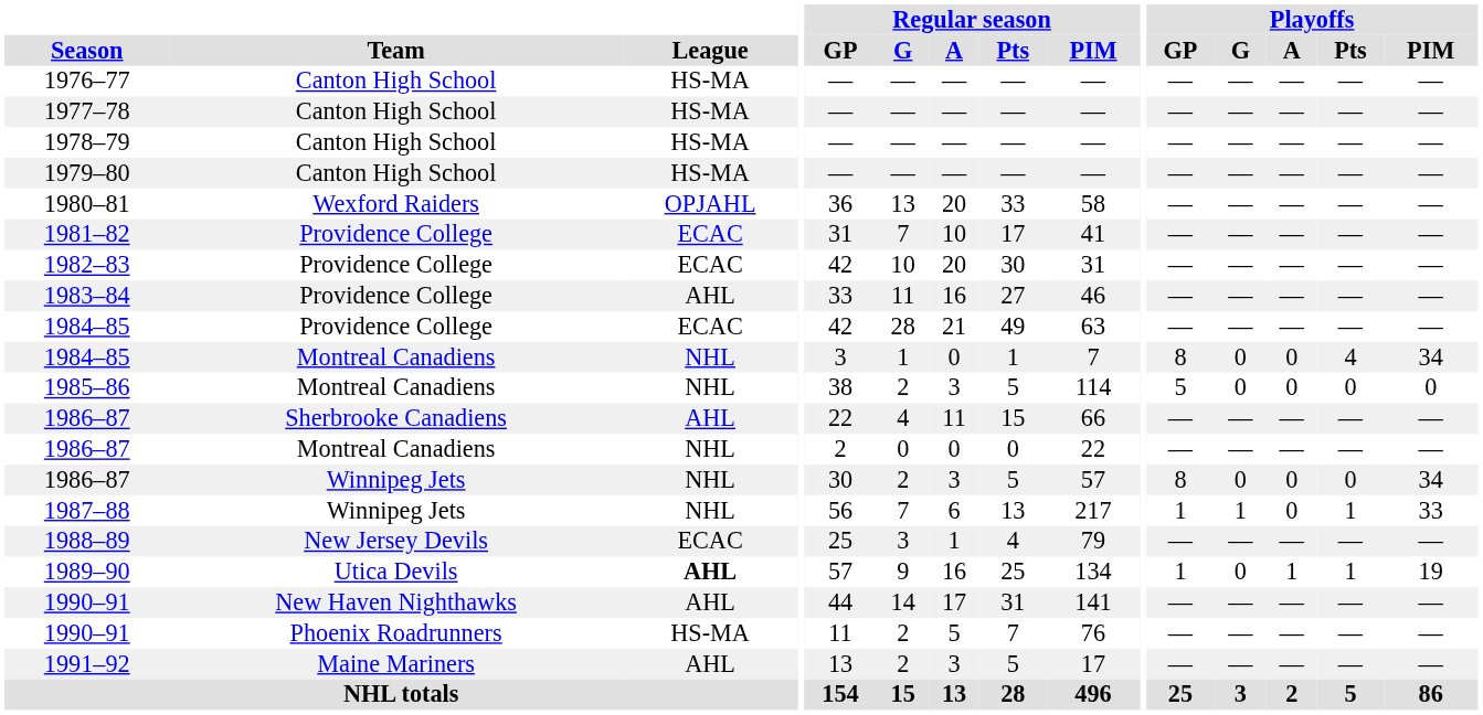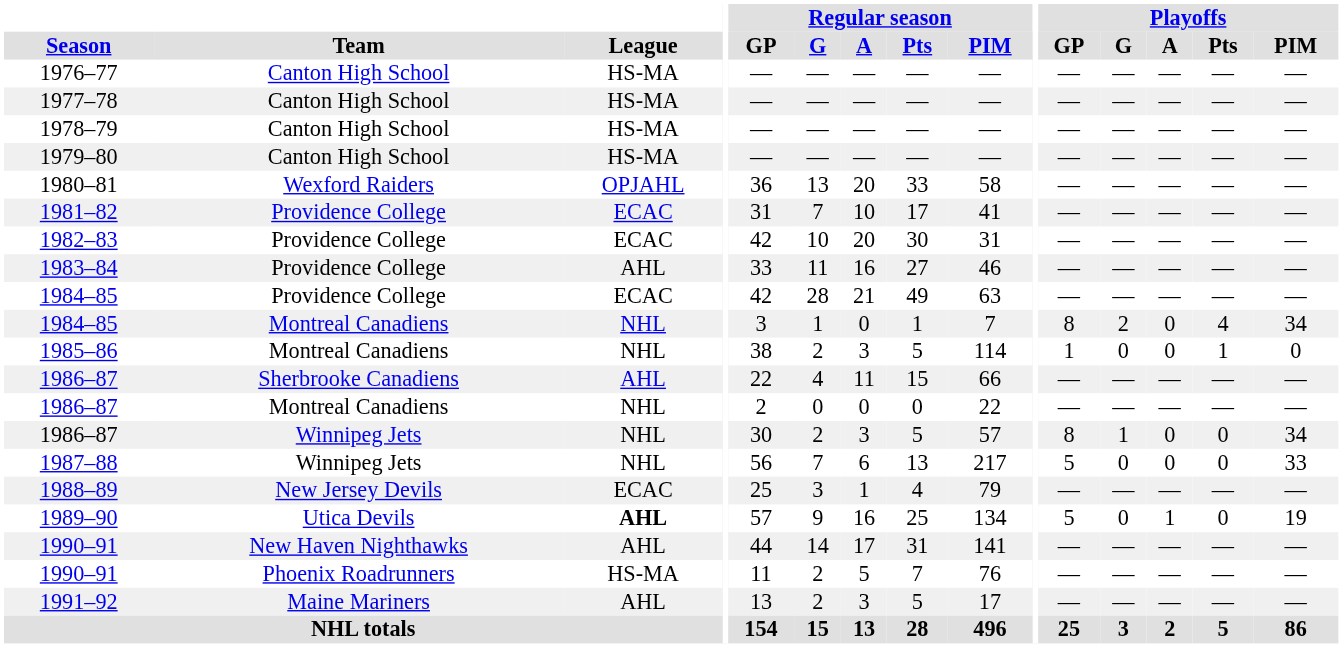 <table border="0" cellpadding="1" cellspacing="0" style="text-align:center; width:60em">
 <tr bgcolor="#e0e0e0">
 <th colspan="3" bgcolor="#ffffff"></th>
 <th rowspan="100" bgcolor="#ffffff"></th>
 <th colspan="5"><a href='#'>Regular season</a></th>
 <th rowspan="100" bgcolor="#ffffff"></th>
 <th colspan="5"><a href='#'>Playoffs</a></th>
 </tr>
 <tr bgcolor="#e0e0e0">
 <th><a href='#'>Season</a></th>
 <th>Team</th>
 <th>League</th>
 <th>GP</th>
 <th><a href='#'>G</a></th>
 <th><a href='#'>A</a></th>
 <th><a href='#'>Pts</a></th>
 <th><a href='#'>PIM</a></th>
 <th>GP</th>
 <th>G</th>
 <th>A</th>
 <th>Pts</th>
 <th>PIM</th>
 </tr>
 <tr>
 <td>1976–77</td>
 <td><a href='#'>Canton High School</a></td>
 <td>HS-MA</td>
 <td>—</td>
 <td>—</td>
 <td>—</td>
 <td>—</td>
 <td>—</td>
 <td>—</td>
 <td>—</td>
 <td>—</td>
 <td>—</td>
 <td>—</td>
 </tr>
 <tr bgcolor="#f0f0f0">
 <td>1977–78</td>
 <td>Canton High School</td>
 <td>HS-MA</td>
 <td>—</td>
 <td>—</td>
 <td>—</td>
 <td>—</td>
 <td>—</td>
 <td>—</td>
 <td>—</td>
 <td>—</td>
 <td>—</td>
 <td>—</td>
 </tr>
 <tr>
 <td>1978–79</td>
 <td>Canton High School</td>
 <td>HS-MA</td>
 <td>—</td>
 <td>—</td>
 <td>—</td>
 <td>—</td>
 <td>—</td>
 <td>—</td>
 <td>—</td>
 <td>—</td>
 <td>—</td>
 <td>—</td>
 </tr>
 <tr bgcolor="#f0f0f0">
 <td>1979–80</td>
 <td>Canton High School</td>
 <td>HS-MA</td>
 <td>—</td>
 <td>—</td>
 <td>—</td>
 <td>—</td>
 <td>—</td>
 <td>—</td>
 <td>—</td>
 <td>—</td>
 <td>—</td>
 <td>—</td>
 </tr>
 <tr>
 <td>1980–81</td>
 <td><a href='#'>Wexford Raiders</a></td>
 <td><a href='#'>OPJAHL</a></td>
 <td>36</td>
 <td>13</td>
 <td>20</td>
 <td>33</td>
 <td>58</td>
 <td>—</td>
 <td>—</td>
 <td>—</td>
 <td>—</td>
 <td>—</td>
 </tr>
 <tr bgcolor="#f0f0f0">
 <td><a href='#'>1981–82</a></td>
 <td><a href='#'>Providence College</a></td>
 <td><a href='#'>ECAC</a></td>
 <td>31</td>
 <td>7</td>
 <td>10</td>
 <td>17</td>
 <td>41</td>
 <td>—</td>
 <td>—</td>
 <td>—</td>
 <td>—</td>
 <td>—</td>
 </tr>
 <tr>
 <td><a href='#'>1982–83</a></td>
 <td>Providence College</td>
 <td>ECAC</td>
 <td>42</td>
 <td>10</td>
 <td>20</td>
 <td>30</td>
 <td>31</td>
 <td>—</td>
 <td>—</td>
 <td>—</td>
 <td>—</td>
 <td>—</td>
 </tr>
 <tr bgcolor="#f0f0f0">
 <td><a href='#'>1983–84</a></td>
 <td>Providence College</td>
 <td>AHL</td>
 <td>33</td>
 <td>11</td>
 <td>16</td>
 <td>27</td>
 <td>46</td>
 <td>—</td>
 <td>—</td>
 <td>—</td>
 <td>—</td>
 <td>—</td>
 </tr>
 <tr>
 <td><a href='#'>1984–85</a></td>
 <td>Providence College</td>
 <td>ECAC</td>
 <td>42</td>
 <td>28</td>
 <td>21</td>
 <td>49</td>
 <td>63</td>
 <td>—</td>
 <td>—</td>
 <td>—</td>
 <td>—</td>
 <td>—</td>
 </tr>
 <tr bgcolor="#f0f0f0">
 <td><a href='#'>1984–85</a></td>
 <td><a href='#'>Montreal Canadiens</a></td>
 <td><a href='#'>NHL</a></td>
 <td>3</td>
 <td>1</td>
 <td>0</td>
 <td>1</td>
 <td>7</td>
 <td>8</td>
-<td>0</td>
+<td>2</td>
 <td>0</td>
 <td>4</td>
 <td>34</td>
 </tr>
 <tr>
 <td><a href='#'>1985–86</a></td>
 <td>Montreal Canadiens</td>
 <td>NHL</td>
 <td>38</td>
 <td>2</td>
 <td>3</td>
 <td>5</td>
 <td>114</td>
-<td>5</td>
+<td>1</td>
 <td>0</td>
 <td>0</td>
-<td>0</td>
+<td>1</td>
 <td>0</td>
 </tr>
 <tr bgcolor="#f0f0f0">
 <td><a href='#'>1986–87</a></td>
 <td><a href='#'>Sherbrooke Canadiens</a></td>
 <td><a href='#'>AHL</a></td>
 <td>22</td>
 <td>4</td>
 <td>11</td>
 <td>15</td>
 <td>66</td>
 <td>—</td>
 <td>—</td>
 <td>—</td>
 <td>—</td>
 <td>—</td>
 </tr>
 <tr>
 <td><a href='#'>1986–87</a></td>
 <td>Montreal Canadiens</td>
 <td>NHL</td>
 <td>2</td>
 <td>0</td>
 <td>0</td>
 <td>0</td>
 <td>22</td>
 <td>—</td>
 <td>—</td>
 <td>—</td>
 <td>—</td>
 <td>—</td>
 </tr>
 <tr bgcolor="#f0f0f0">
 <td>1986–87</td>
 <td><a href='#'>Winnipeg Jets</a></td>
 <td>NHL</td>
 <td>30</td>
 <td>2</td>
 <td>3</td>
 <td>5</td>
 <td>57</td>
 <td>8</td>
-<td>0</td>
+<td>1</td>
 <td>0</td>
 <td>0</td>
 <td>34</td>
 </tr>
 <tr>
 <td><a href='#'>1987–88</a></td>
 <td>Winnipeg Jets</td>
 <td>NHL</td>
 <td>56</td>
 <td>7</td>
 <td>6</td>
 <td>13</td>
 <td>217</td>
-<td>1</td>
-<td>1</td>
+<td>5</td>
 <td>0</td>
-<td>1</td>
+<td>0</td>
+<td>0</td>
 <td>33</td>
 </tr>
 <tr bgcolor="#f0f0f0">
 <td><a href='#'>1988–89</a></td>
 <td><a href='#'>New Jersey Devils</a></td>
 <td>ECAC</td>
 <td>25</td>
 <td>3</td>
 <td>1</td>
 <td>4</td>
 <td>79</td>
 <td>—</td>
 <td>—</td>
 <td>—</td>
 <td>—</td>
 <td>—</td>
 </tr>
 <tr>
 <td><a href='#'>1989–90</a></td>
 <td><a href='#'>Utica Devils</a></td>
 <td><strong>AHL</strong></td>
 <td>57</td>
 <td>9</td>
 <td>16</td>
 <td>25</td>
 <td>134</td>
+<td>5</td>
+<td>0</td>
 <td>1</td>
 <td>0</td>
-<td>1</td>
-<td>1</td>
 <td>19</td>
 </tr>
 <tr bgcolor="#f0f0f0">
 <td><a href='#'>1990–91</a></td>
 <td><a href='#'>New Haven Nighthawks</a></td>
 <td>AHL</td>
 <td>44</td>
 <td>14</td>
 <td>17</td>
 <td>31</td>
 <td>141</td>
 <td>—</td>
 <td>—</td>
 <td>—</td>
 <td>—</td>
 <td>—</td>
 </tr>
 <tr>
 <td><a href='#'>1990–91</a></td>
 <td><a href='#'>Phoenix Roadrunners</a></td>
 <td>HS-MA</td>
 <td>11</td>
 <td>2</td>
 <td>5</td>
 <td>7</td>
 <td>76</td>
 <td>—</td>
 <td>—</td>
 <td>—</td>
 <td>—</td>
 <td>—</td>
 </tr>
 <tr bgcolor="#f0f0f0">
 <td><a href='#'>1991–92</a></td>
 <td><a href='#'>Maine Mariners</a></td>
 <td>AHL</td>
 <td>13</td>
 <td>2</td>
 <td>3</td>
 <td>5</td>
 <td>17</td>
 <td>—</td>
 <td>—</td>
 <td>—</td>
 <td>—</td>
 <td>—</td>
 </tr>
 <tr bgcolor="#e0e0e0">
 <th colspan="3">NHL totals</th>
 <th>154</th>
 <th>15</th>
 <th>13</th>
 <th>28</th>
 <th>496</th>
 <th>25</th>
 <th>3</th>
 <th>2</th>
 <th>5</th>
 <th>86</th>
 </tr>
 </table>
